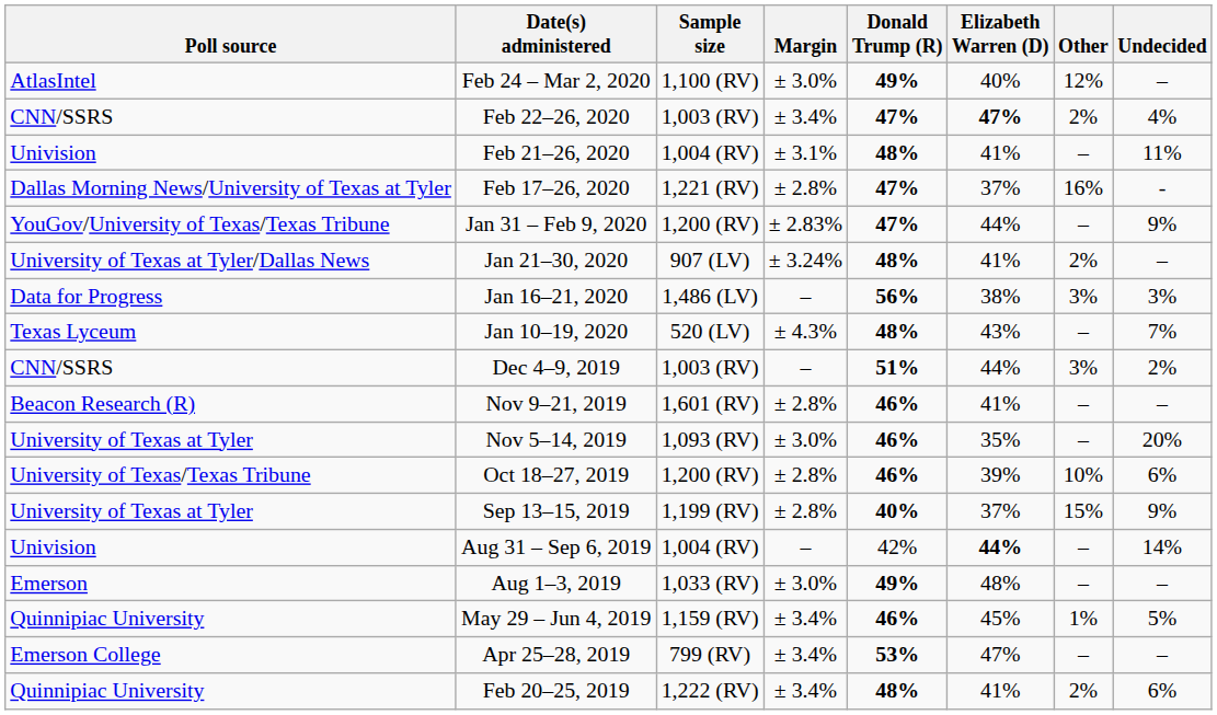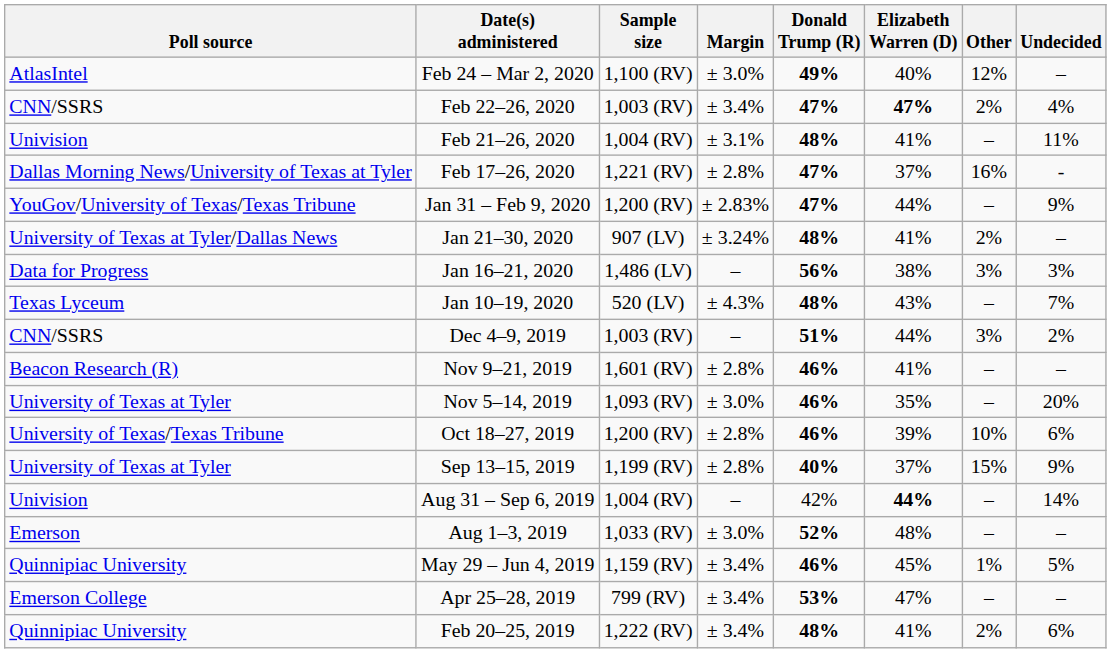 <table class="wikitable" style="font-size:90%;text-align:center;">
 <tr valign=bottom style="font-size:90%;">
 <th>Poll source</th>
 <th>Date(s)<br>administered</th>
 <th>Sample<br>size</th>
 <th>Margin<br></th>
 <th>Donald<br>Trump (R)</th>
 <th>Elizabeth<br>Warren (D)</th>
 <th>Other</th>
 <th>Undecided</th>
 </tr>
 <tr>
 <td style="text-align:left;"><a href='#'>AtlasIntel</a></td>
 <td>Feb 24 – Mar 2, 2020</td>
 <td>1,100 (RV)</td>
 <td>± 3.0%</td>
 <td><strong>49%</strong></td>
 <td>40%</td>
 <td>12%</td>
 <td>–</td>
 </tr>
 <tr>
 <td style="text-align:left;"><a href='#'>CNN</a>/SSRS</td>
 <td>Feb 22–26, 2020</td>
 <td>1,003 (RV)</td>
 <td>± 3.4%</td>
 <td><strong>47%</strong></td>
 <td><strong>47%</strong></td>
 <td>2%</td>
 <td>4%</td>
 </tr>
 <tr>
 <td style="text-align:left;"><a href='#'>Univision</a></td>
 <td>Feb 21–26, 2020</td>
 <td>1,004 (RV)</td>
 <td>± 3.1%</td>
 <td><strong>48%</strong></td>
 <td>41%</td>
 <td>–</td>
 <td>11%</td>
 </tr>
 <tr>
 <td style="text-align:left;"><a href='#'>Dallas Morning News</a>/<a href='#'>University of Texas at Tyler</a></td>
 <td>Feb 17–26, 2020</td>
 <td>1,221 (RV)</td>
 <td>± 2.8%</td>
 <td><strong>47%</strong></td>
 <td>37%</td>
 <td>16%</td>
 <td>-</td>
 </tr>
 <tr>
 <td style="text-align:left;"><a href='#'>YouGov</a>/<a href='#'>University of Texas</a>/<a href='#'>Texas Tribune</a></td>
 <td>Jan 31 – Feb 9, 2020</td>
 <td>1,200 (RV)</td>
 <td>± 2.83%</td>
 <td><strong>47%</strong></td>
 <td>44%</td>
 <td>–</td>
 <td>9%</td>
 </tr>
 <tr>
 <td style="text-align:left;"><a href='#'>University of Texas at Tyler</a>/<a href='#'>Dallas News</a></td>
 <td>Jan 21–30, 2020</td>
 <td>907 (LV)</td>
 <td>± 3.24%</td>
 <td><strong>48%</strong></td>
 <td>41%</td>
 <td>2%</td>
 <td>–</td>
 </tr>
 <tr>
 <td style="text-align:left;"><a href='#'>Data for Progress</a></td>
 <td>Jan 16–21, 2020</td>
 <td>1,486 (LV)</td>
 <td>–</td>
 <td><strong>56%</strong></td>
 <td>38%</td>
 <td>3%</td>
 <td>3%</td>
 </tr>
 <tr>
 <td style="text-align:left;"><a href='#'>Texas Lyceum</a></td>
 <td>Jan 10–19, 2020</td>
 <td>520 (LV)</td>
 <td>± 4.3%</td>
 <td><strong>48%</strong></td>
 <td>43%</td>
 <td>–</td>
 <td>7%</td>
 </tr>
 <tr>
 <td style="text-align:left;"><a href='#'>CNN</a>/SSRS</td>
 <td>Dec 4–9, 2019</td>
 <td>1,003 (RV)</td>
 <td>–</td>
 <td><strong>51%</strong></td>
 <td>44%</td>
 <td>3%</td>
 <td>2%</td>
 </tr>
 <tr>
 <td style="text-align:left;"><a href='#'>Beacon Research (R)</a></td>
 <td>Nov 9–21, 2019</td>
 <td>1,601 (RV)</td>
 <td>± 2.8%</td>
 <td><strong>46%</strong></td>
 <td>41%</td>
 <td>–</td>
 <td>–</td>
 </tr>
 <tr>
 <td style="text-align:left;"><a href='#'>University of Texas at Tyler</a></td>
 <td>Nov 5–14, 2019</td>
 <td>1,093 (RV)</td>
 <td>± 3.0%</td>
 <td><strong>46%</strong></td>
 <td>35%</td>
 <td>–</td>
 <td>20%</td>
 </tr>
 <tr>
 <td style="text-align:left;"><a href='#'>University of Texas</a>/<a href='#'>Texas Tribune</a></td>
 <td>Oct 18–27, 2019</td>
 <td>1,200 (RV)</td>
 <td>± 2.8%</td>
 <td><strong>46%</strong></td>
 <td>39%</td>
 <td>10%</td>
 <td>6%</td>
 </tr>
 <tr>
 <td style="text-align:left;"><a href='#'>University of Texas at Tyler</a></td>
 <td>Sep 13–15, 2019</td>
 <td>1,199 (RV)</td>
 <td>± 2.8%</td>
 <td><strong>40%</strong></td>
 <td>37%</td>
 <td>15%</td>
 <td>9%</td>
 </tr>
 <tr>
 <td style="text-align:left;"><a href='#'>Univision</a></td>
 <td>Aug 31 – Sep 6, 2019</td>
 <td>1,004 (RV)</td>
 <td>–</td>
 <td>42%</td>
 <td><strong>44%</strong></td>
 <td>–</td>
 <td>14%</td>
 </tr>
 <tr>
 <td style="text-align:left;"><a href='#'>Emerson</a></td>
 <td>Aug 1–3, 2019</td>
 <td>1,033 (RV)</td>
 <td>± 3.0%</td>
-<td><strong>49%</strong></td>
+<td><strong>52%</strong></td>
 <td>48%</td>
 <td>–</td>
 <td>–</td>
 </tr>
 <tr>
 <td style="text-align:left;"><a href='#'>Quinnipiac University</a></td>
 <td>May 29 – Jun 4, 2019</td>
 <td>1,159 (RV)</td>
 <td>± 3.4%</td>
 <td><strong>46%</strong></td>
 <td>45%</td>
 <td>1%</td>
 <td>5%</td>
 </tr>
 <tr>
 <td style="text-align:left;"><a href='#'>Emerson College</a></td>
 <td>Apr 25–28, 2019</td>
 <td>799 (RV)</td>
 <td>± 3.4%</td>
 <td><strong>53%</strong></td>
 <td>47%</td>
 <td>–</td>
 <td>–</td>
 </tr>
 <tr>
 <td style="text-align:left;"><a href='#'>Quinnipiac University</a></td>
 <td>Feb 20–25, 2019</td>
 <td>1,222 (RV)</td>
 <td>± 3.4%</td>
 <td><strong>48%</strong></td>
 <td>41%</td>
 <td>2%</td>
 <td>6%</td>
 </tr>
 </table>
